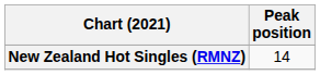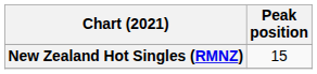 <table class="wikitable sortable plainrowheaders" style="text-align:center">
 <tr>
 <th scope="col">Chart (2021)</th>
 <th scope="col">Peak<br>position</th>
 </tr>
 <tr>
 </tr>
 <tr>
 </tr>
 <tr>
 <th scope="row">New Zealand Hot Singles (<a href='#'>RMNZ</a>)</th>
-<td>14</td>
+<td>15</td>
 </tr>
 <tr>
 </tr>
 <tr>
 </tr>
 </table>
